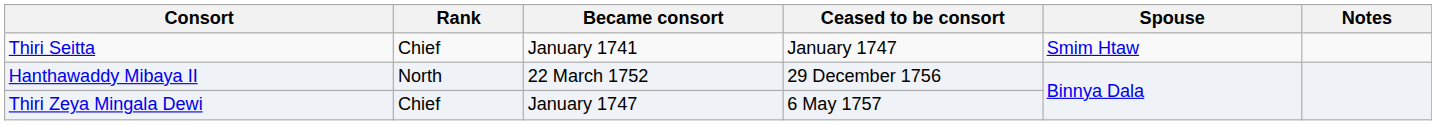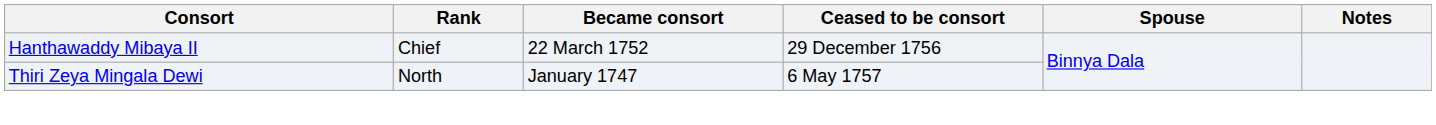 <table width=100% class="wikitable">
 <tr>
 <th width=15%>Consort</th>
 <th width=5%>Rank</th>
 <th width=10%>Became consort</th>
 <th width=10%>Ceased to be consort</th>
 <th width=10%>Spouse</th>
 <th width=5%>Notes</th>
 </tr>
 <tr>
-<td><a href='#'>Thiri Seitta</a></td>
-<td>Chief</td>
-<td> January 1741</td>
-<td>January 1747</td>
-<td><a href='#'>Smim Htaw</a></td>
-<td></td>
-</tr>
-<tr>
 <td style="background:#eff2f7"><a href='#'>Hanthawaddy Mibaya II</a></td>
-<td style="background:#eff2f7">North</td>
+<td style="background:#eff2f7">Chief</td>
 <td style="background:#eff2f7">22 March 1752</td>
 <td style="background:#eff2f7">29 December 1756</td>
 <td style="background:#eff2f7" rowspan="2"><a href='#'>Binnya Dala</a></td>
 <td style="background:#eff2f7" rowspan="2"></td>
 </tr>
 <tr>
 <td style="background:#eff2f7"><a href='#'>Thiri Zeya Mingala Dewi</a></td>
-<td style="background:#eff2f7">Chief</td>
+<td style="background:#eff2f7">North</td>
 <td style="background:#eff2f7">January 1747</td>
 <td style="background:#eff2f7">6 May 1757</td>
 </tr>
 </table>
